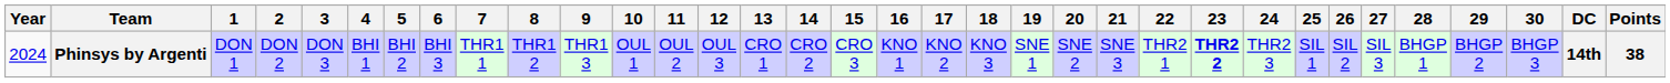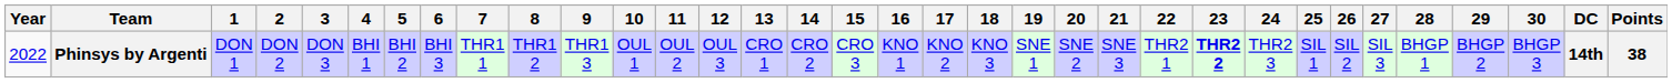 <table class="wikitable" style="text-align:center; font-size:85%">
 <tr>
 <th>Year</th>
 <th>Team</th>
 <th>1</th>
 <th>2</th>
 <th>3</th>
 <th>4</th>
 <th>5</th>
 <th>6</th>
 <th>7</th>
 <th>8</th>
 <th>9</th>
 <th>10</th>
 <th>11</th>
 <th>12</th>
 <th>13</th>
 <th>14</th>
 <th>15</th>
 <th>16</th>
 <th>17</th>
 <th>18</th>
 <th>19</th>
 <th>20</th>
 <th>21</th>
 <th>22</th>
 <th>23</th>
 <th>24</th>
 <th>25</th>
 <th>26</th>
 <th>27</th>
 <th>28</th>
 <th>29</th>
 <th>30</th>
 <th>DC</th>
 <th>Points</th>
 </tr>
 <tr>
-<td><a href='#'>2024</a></td>
+<td><a href='#'>2022</a></td>
 <th nowrap>Phinsys by Argenti</th>
 <td style="background:#CFCFFF;"><a href='#'>DON<br>1</a><br></td>
 <td style="background:#CFCFFF;"><a href='#'>DON<br>2</a><br></td>
 <td style="background:#CFCFFF;"><a href='#'>DON<br>3</a><br></td>
 <td style="background:#CFCFFF;"><a href='#'>BHI<br>1</a><br></td>
 <td style="background:#CFCFFF;"><a href='#'>BHI<br>2</a><br></td>
 <td style="background:#CFCFFF;"><a href='#'>BHI<br>3</a><br></td>
 <td style="background:#DFFFDF;"><a href='#'>THR1<br>1</a><br></td>
 <td style="background:#CFCFFF;"><a href='#'>THR1<br>2</a><br></td>
 <td style="background:#DFFFDF;"><a href='#'>THR1<br>3</a><br></td>
 <td style="background:#CFCFFF;"><a href='#'>OUL<br>1</a><br></td>
 <td style="background:#CFCFFF;"><a href='#'>OUL<br>2</a><br></td>
 <td style="background:#CFCFFF;"><a href='#'>OUL<br>3</a><br></td>
 <td style="background:#CFCFFF;"><a href='#'>CRO<br>1</a><br></td>
 <td style="background:#CFCFFF;"><a href='#'>CRO<br>2</a><br></td>
 <td style="background:#DFFFDF;"><a href='#'>CRO<br>3</a><br></td>
 <td style="background:#CFCFFF;"><a href='#'>KNO<br>1</a><br></td>
 <td style="background:#CFCFFF;"><a href='#'>KNO<br>2</a><br></td>
 <td style="background:#CFCFFF;"><a href='#'>KNO<br>3</a><br></td>
 <td style="background:#DFFFDF;"><a href='#'>SNE<br>1</a><br></td>
 <td style="background:#CFCFFF;"><a href='#'>SNE<br>2</a><br></td>
 <td style="background:#CFCFFF;"><a href='#'>SNE<br>3</a><br></td>
 <td style="background:#DFFFDF;"><a href='#'>THR2<br>1</a><br></td>
 <td style="background:#DFFFDF;"><strong><a href='#'>THR2<br>2</a><br></strong></td>
 <td style="background:#DFFFDF;"><a href='#'>THR2<br>3</a><br></td>
 <td style="background:#CFCFFF;"><a href='#'>SIL<br>1</a><br></td>
 <td style="background:#CFCFFF;"><a href='#'>SIL<br>2</a><br></td>
 <td style="background:#DFFFDF;"><a href='#'>SIL<br>3</a><br></td>
 <td style="background:#DFFFDF;"><a href='#'>BHGP<br>1</a><br></td>
 <td style="background:#CFCFFF;"><a href='#'>BHGP<br>2</a><br></td>
 <td style="background:#CFCFFF;"><a href='#'>BHGP<br>3</a><br></td>
 <th>14th</th>
 <th>38</th>
 </tr>
 </table>
